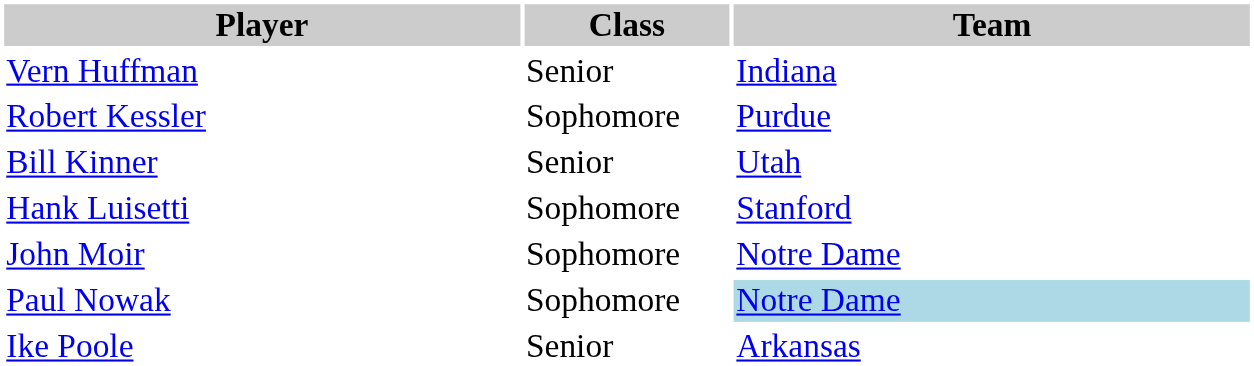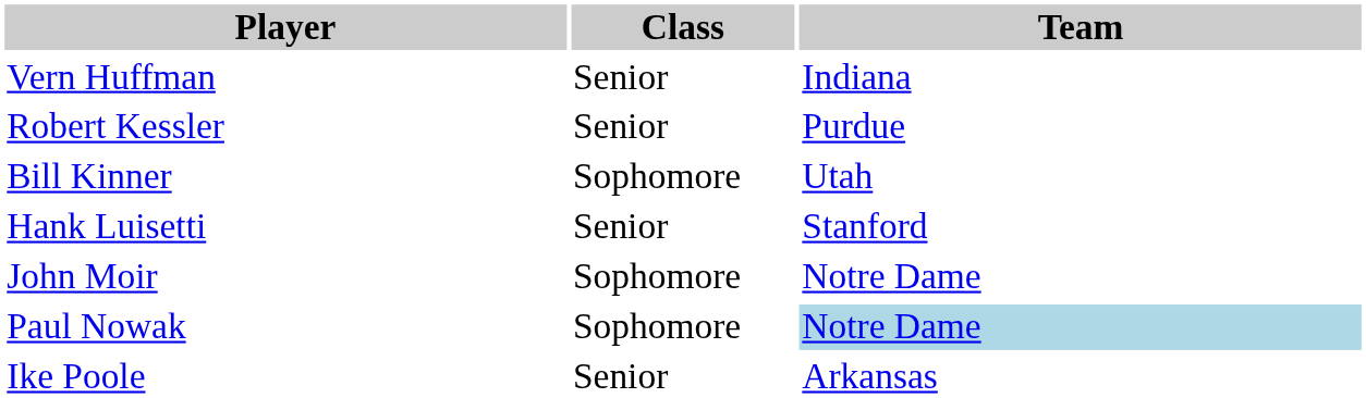 <table style="width:600px" "border:'1' 'solid' 'gray'">
 <tr>
 <th bgcolor="#CCCCCC" style="width:40%">Player</th>
 <th bgcolor="#CCCCCC" style="width:16%">Class</th>
 <th bgcolor="#CCCCCC" style="width:40%">Team</th>
 </tr>
 <tr>
 <td><a href='#'>Vern Huffman</a></td>
 <td>Senior</td>
 <td><a href='#'>Indiana</a></td>
 </tr>
 <tr>
 <td><a href='#'>Robert Kessler</a></td>
-<td>Sophomore</td>
+<td>Senior</td>
 <td><a href='#'>Purdue</a></td>
 </tr>
 <tr>
 <td><a href='#'>Bill Kinner</a></td>
-<td>Senior</td>
+<td>Sophomore</td>
 <td><a href='#'>Utah</a></td>
 </tr>
 <tr>
 <td><a href='#'>Hank Luisetti</a></td>
-<td>Sophomore</td>
+<td>Senior</td>
 <td><a href='#'>Stanford</a></td>
 </tr>
 <tr>
 <td><a href='#'>John Moir</a></td>
 <td>Sophomore</td>
 <td><a href='#'>Notre Dame</a></td>
 </tr>
 <tr>
 <td><a href='#'>Paul Nowak</a></td>
 <td>Sophomore</td>
 <td style="background: lightblue;"><a href='#'>Notre Dame</a></td>
 </tr>
 <tr>
 <td><a href='#'>Ike Poole</a></td>
 <td>Senior</td>
 <td><a href='#'>Arkansas</a></td>
 </tr>
 </table>
